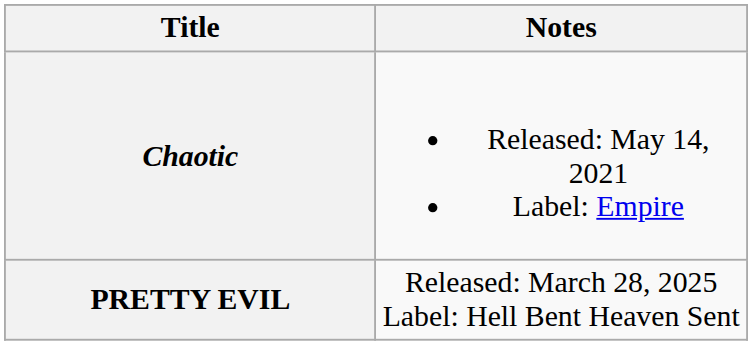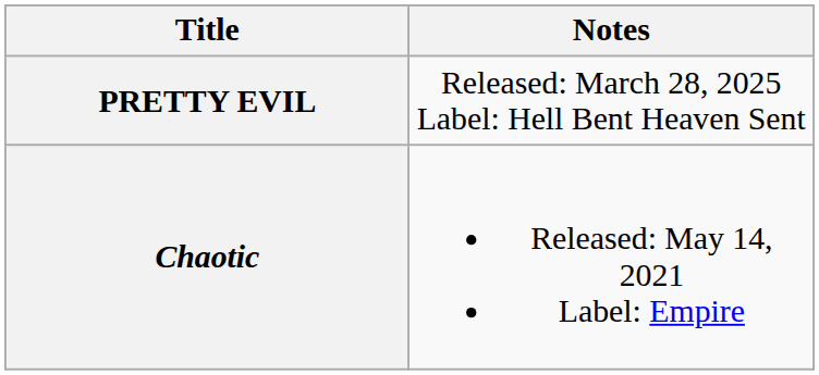 <table class="wikitable plainrowheaders" style="text-align:center">
 <tr>
 <th scope="col" style="width:12em;">Title</th>
 <th scope="col" style="width:12em;">Notes</th>
 </tr>
 <tr>
+<th>PRETTY EVIL</th>
+<td>Released: March 28, 2025<br>Label: Hell Bent Heaven Sent</td>
+</tr>
+<tr>
 <th scope="row"><em>Chaotic</em></th>
 <td><br><ul><li>Released: May 14, 2021</li><li>Label: <a href='#'>Empire</a></li></ul></td>
 </tr>
-<tr>
-<th>PRETTY EVIL</th>
-<td>Released: March 28, 2025<br>Label: Hell Bent Heaven Sent</td>
-</tr>
 </table>
